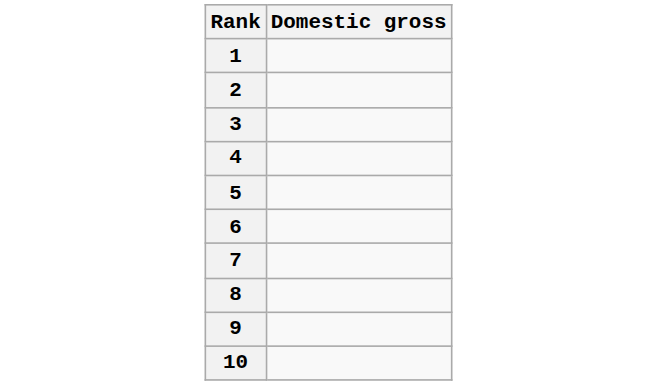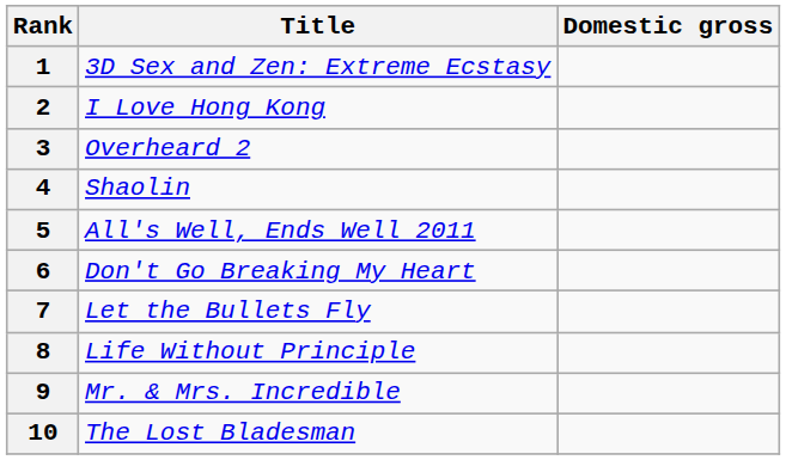 <table class="wikitable sortable" style="margin:auto; margin:auto;">
 <tr>
 <th>Rank</th>
+<th>Title</th>
 <th>Domestic gross</th>
 </tr>
 <tr>
 <th style="text-align:center;">1</th>
+<td><em><a href='#'>3D Sex and Zen: Extreme Ecstasy</a></em></td>
 <td></td>
 </tr>
 <tr>
 <th style="text-align:center;">2</th>
+<td><em><a href='#'>I Love Hong Kong</a></em></td>
 <td></td>
 </tr>
 <tr>
 <th style="text-align:center;">3</th>
+<td><em><a href='#'>Overheard 2</a></em></td>
 <td></td>
 </tr>
 <tr>
 <th style="text-align:center;">4</th>
+<td><em><a href='#'>Shaolin</a></em></td>
 <td></td>
 </tr>
 <tr>
 <th style="text-align:center;">5</th>
+<td><em><a href='#'>All's Well, Ends Well 2011</a></em></td>
 <td></td>
 </tr>
 <tr>
 <th style="text-align:center;">6</th>
+<td><em><a href='#'>Don't Go Breaking My Heart</a></em></td>
 <td></td>
 </tr>
 <tr>
 <th style="text-align:center;">7</th>
+<td><em><a href='#'>Let the Bullets Fly</a></em></td>
 <td></td>
 </tr>
 <tr>
 <th style="text-align:center;">8</th>
+<td><em><a href='#'>Life Without Principle</a></em></td>
 <td></td>
 </tr>
 <tr>
 <th style="text-align:center;">9</th>
+<td><em><a href='#'>Mr. & Mrs. Incredible</a></em></td>
 <td></td>
 </tr>
 <tr>
 <th style="text-align:center;">10</th>
+<td><em><a href='#'>The Lost Bladesman </a></em></td>
 <td></td>
 </tr>
 </table>
